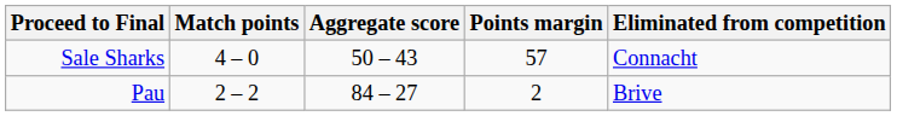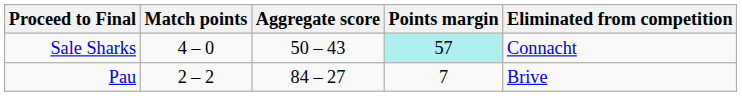 <table class="wikitable" style="text-align: center;">
 <tr>
 <th>Proceed to Final</th>
 <th>Match points</th>
 <th>Aggregate score</th>
 <th>Points margin</th>
 <th>Eliminated from competition</th>
 </tr>
 <tr>
 <td align="right"><a href='#'>Sale Sharks</a> </td>
 <td>4 – 0</td>
 <td>50 – 43</td>
-<td>57</td>
+<td style="background: paleturquoise;">57</td>
 <td align="left"> <a href='#'>Connacht</a></td>
 </tr>
 <tr>
 <td align="right"><a href='#'>Pau</a> </td>
 <td>2 – 2</td>
 <td>84 – 27</td>
-<td>2</td>
+<td>7</td>
 <td align="left"> <a href='#'>Brive</a></td>
 </tr>
 </table>
